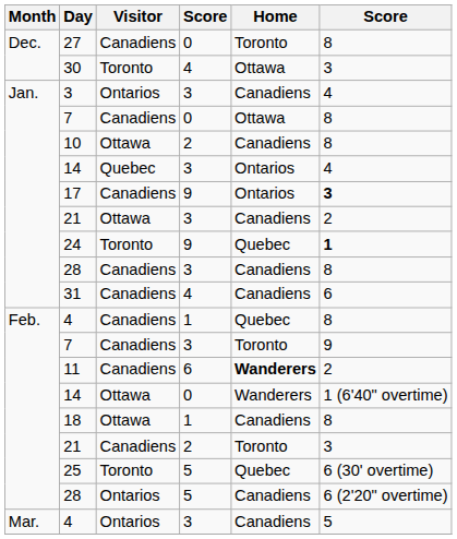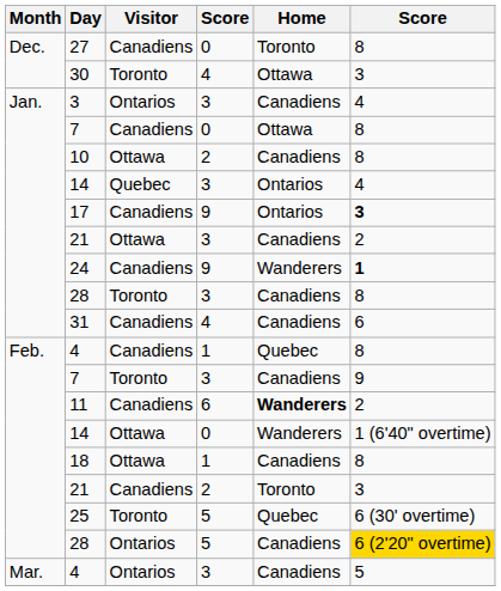 <table class="wikitable">
 <tr>
 <th>Month</th>
 <th>Day</th>
 <th>Visitor</th>
 <th>Score</th>
 <th>Home</th>
 <th>Score</th>
 </tr>
 <tr>
 <td rowspan=2 valign=top>Dec.</td>
 <td>27</td>
 <td>Canadiens</td>
 <td>0</td>
 <td>Toronto</td>
 <td>8</td>
 </tr>
 <tr>
 <td>30</td>
 <td>Toronto</td>
 <td>4</td>
 <td>Ottawa</td>
 <td>3</td>
 </tr>
 <tr>
 <td rowspan=9 valign=top>Jan.</td>
 <td>3</td>
 <td>Ontarios</td>
 <td>3</td>
 <td>Canadiens</td>
 <td>4</td>
 </tr>
 <tr>
 <td>7</td>
 <td>Canadiens</td>
 <td>0</td>
 <td>Ottawa</td>
 <td>8</td>
 </tr>
 <tr>
 <td>10</td>
 <td>Ottawa</td>
 <td>2</td>
 <td>Canadiens</td>
 <td>8</td>
 </tr>
 <tr>
 <td>14</td>
 <td>Quebec</td>
 <td>3</td>
 <td>Ontarios</td>
 <td>4</td>
 </tr>
 <tr>
 <td>17</td>
 <td>Canadiens</td>
 <td>9</td>
 <td>Ontarios</td>
 <td><strong>3</strong></td>
 </tr>
 <tr>
 <td>21</td>
 <td>Ottawa</td>
 <td>3</td>
 <td>Canadiens</td>
 <td>2</td>
 </tr>
 <tr>
 <td>24</td>
-<td>Toronto</td>
+<td>Canadiens</td>
 <td>9</td>
-<td>Quebec</td>
+<td>Wanderers</td>
 <td><strong>1</strong></td>
 </tr>
 <tr>
 <td>28</td>
-<td>Canadiens</td>
+<td>Toronto</td>
 <td>3</td>
 <td>Canadiens</td>
 <td>8</td>
 </tr>
 <tr>
 <td>31</td>
 <td>Canadiens</td>
 <td>4</td>
 <td>Canadiens</td>
 <td>6</td>
 </tr>
 <tr>
 <td rowspan=8 valign=top>Feb.</td>
 <td>4</td>
 <td>Canadiens</td>
 <td>1</td>
 <td>Quebec</td>
 <td>8</td>
 </tr>
 <tr>
 <td>7</td>
+<td>Toronto</td>
+<td>3</td>
 <td>Canadiens</td>
-<td>3</td>
-<td>Toronto</td>
 <td>9</td>
 </tr>
 <tr>
 <td>11</td>
 <td>Canadiens</td>
 <td>6</td>
 <td><strong>Wanderers</strong></td>
 <td>2</td>
 </tr>
 <tr>
 <td>14</td>
 <td>Ottawa</td>
 <td>0</td>
 <td>Wanderers</td>
 <td>1 (6'40" overtime)</td>
 </tr>
 <tr>
 <td>18</td>
 <td>Ottawa</td>
 <td>1</td>
 <td>Canadiens</td>
 <td>8</td>
 </tr>
 <tr>
 <td>21</td>
 <td>Canadiens</td>
 <td>2</td>
 <td>Toronto</td>
 <td>3</td>
 </tr>
 <tr>
 <td>25</td>
 <td>Toronto</td>
 <td>5</td>
 <td>Quebec</td>
 <td>6 (30' overtime)</td>
 </tr>
 <tr>
 <td>28</td>
 <td>Ontarios</td>
 <td>5</td>
 <td>Canadiens</td>
-<td>6 (2'20" overtime)</td>
+<td style="background: gold;">6 (2'20" overtime)</td>
 </tr>
 <tr>
 <td rowspan=1  valign=top>Mar.</td>
 <td>4</td>
 <td>Ontarios</td>
 <td>3</td>
 <td>Canadiens</td>
 <td>5</td>
 </tr>
 <tr>
 </tr>
 </table>
